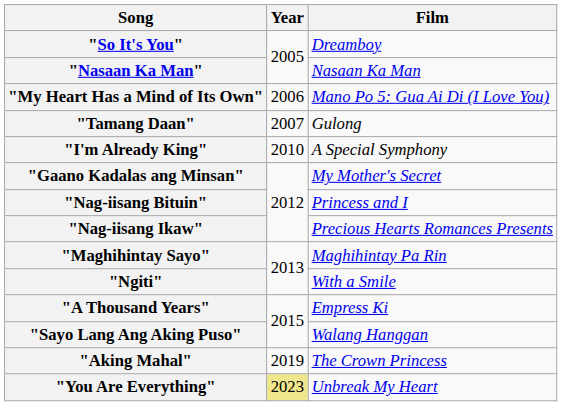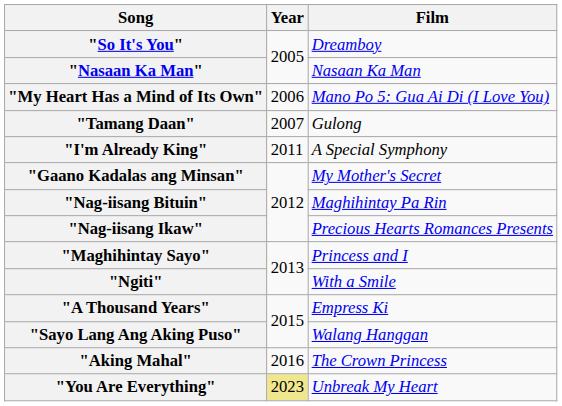 <table class="wikitable plainrowheaders">
 <tr>
 <th>Song</th>
 <th>Year</th>
 <th>Film</th>
 </tr>
 <tr>
 <th scope="row">"<a href='#'>So It's You</a>"</th>
 <td rowspan=2>2005</td>
 <td><em><a href='#'>Dreamboy</a></em></td>
 </tr>
 <tr>
 <th scope="row">"<a href='#'>Nasaan Ka Man</a>"</th>
 <td><em><a href='#'>Nasaan Ka Man</a></em></td>
 </tr>
 <tr>
 <th scope="row">"My Heart Has a Mind of Its Own"</th>
 <td>2006</td>
 <td><em><a href='#'>Mano Po 5: Gua Ai Di (I Love You)</a></em></td>
 </tr>
 <tr>
 <th scope="row">"Tamang Daan"</th>
 <td>2007</td>
 <td><em>Gulong</em></td>
 </tr>
 <tr>
 <th scope="row">"I'm Already King"</th>
-<td>2010</td>
+<td>2011</td>
 <td><em>A Special Symphony</em></td>
 </tr>
 <tr>
 <th scope="row">"Gaano Kadalas ang Minsan"</th>
 <td rowspan=3>2012</td>
 <td><em><a href='#'>My Mother's Secret</a></em></td>
 </tr>
 <tr>
 <th scope="row">"Nag-iisang Bituin"</th>
-<td><em><a href='#'>Princess and I</a></em></td>
+<td><em><a href='#'>Maghihintay Pa Rin</a></em></td>
 </tr>
 <tr>
 <th scope="row">"Nag-iisang Ikaw"</th>
 <td><em><a href='#'>Precious Hearts Romances Presents</a></em></td>
 </tr>
 <tr>
 <th scope="row">"Maghihintay Sayo"</th>
 <td rowspan="2">2013</td>
-<td><em><a href='#'>Maghihintay Pa Rin</a></em></td>
+<td><em><a href='#'>Princess and I</a></em></td>
 </tr>
 <tr>
 <th scope="row">"Ngiti"</th>
 <td><em><a href='#'>With a Smile</a></em></td>
 </tr>
 <tr>
 <th scope="row">"A Thousand Years"</th>
 <td rowspan="2">2015</td>
 <td><em><a href='#'>Empress Ki</a></em></td>
 </tr>
 <tr>
 <th scope="row">"Sayo Lang Ang Aking Puso"</th>
 <td><em><a href='#'>Walang Hanggan</a></em></td>
 </tr>
 <tr>
 <th scope="row">"Aking Mahal"</th>
-<td>2019</td>
+<td>2016</td>
 <td><em><a href='#'>The Crown Princess</a></em></td>
 </tr>
 <tr>
 <th scope="row">"You Are Everything"</th>
 <td style="background: khaki;">2023</td>
 <td><em><a href='#'>Unbreak My Heart</a></em></td>
 </tr>
 </table>
